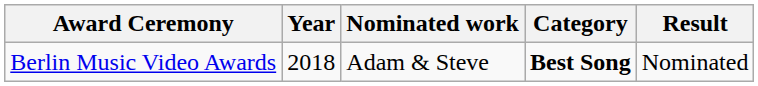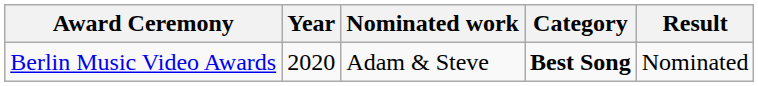 <table class="wikitable">
 <tr>
 <th>Award Ceremony</th>
 <th>Year</th>
 <th>Nominated work</th>
 <th>Category</th>
 <th>Result</th>
 </tr>
 <tr>
 <td><a href='#'>Berlin Music Video Awards</a></td>
-<td>2018</td>
+<td>2020</td>
 <td>Adam & Steve</td>
 <td><strong>Best Song</strong></td>
 <td>Nominated</td>
 </tr>
 </table>
